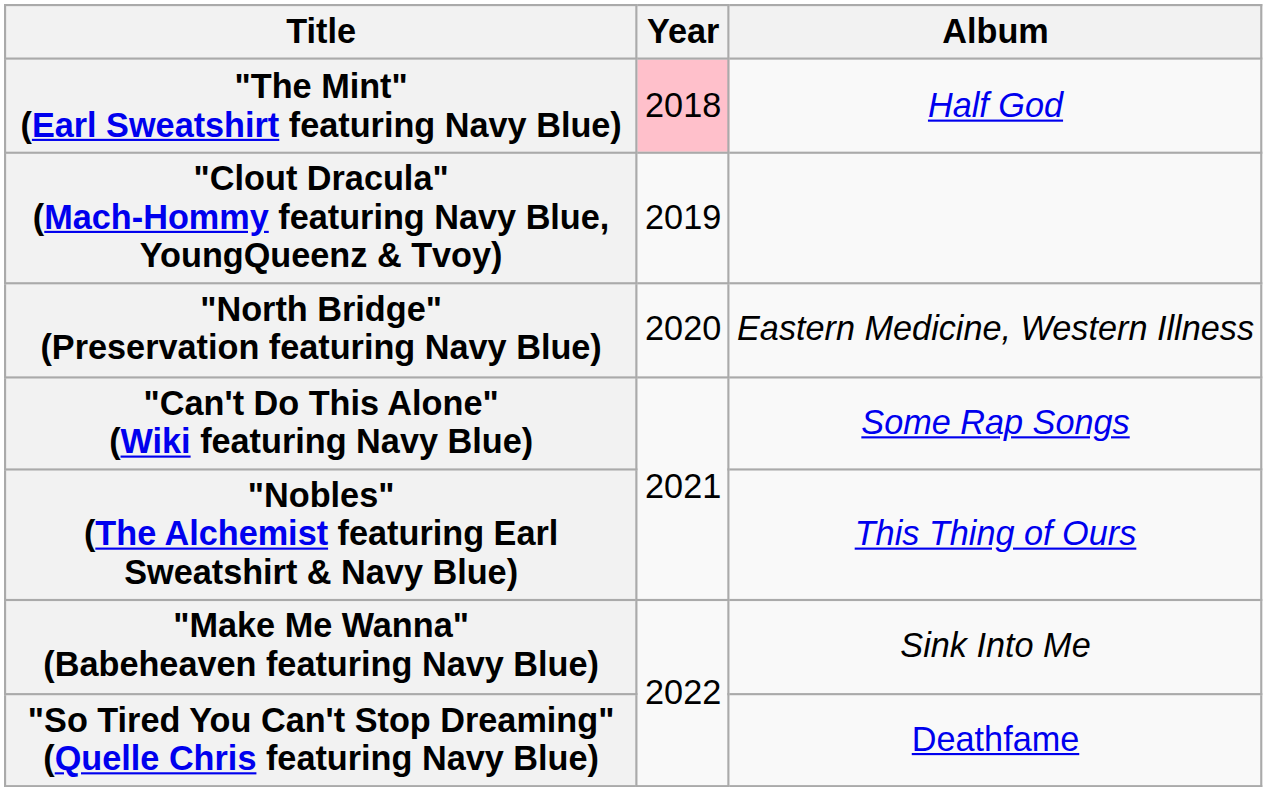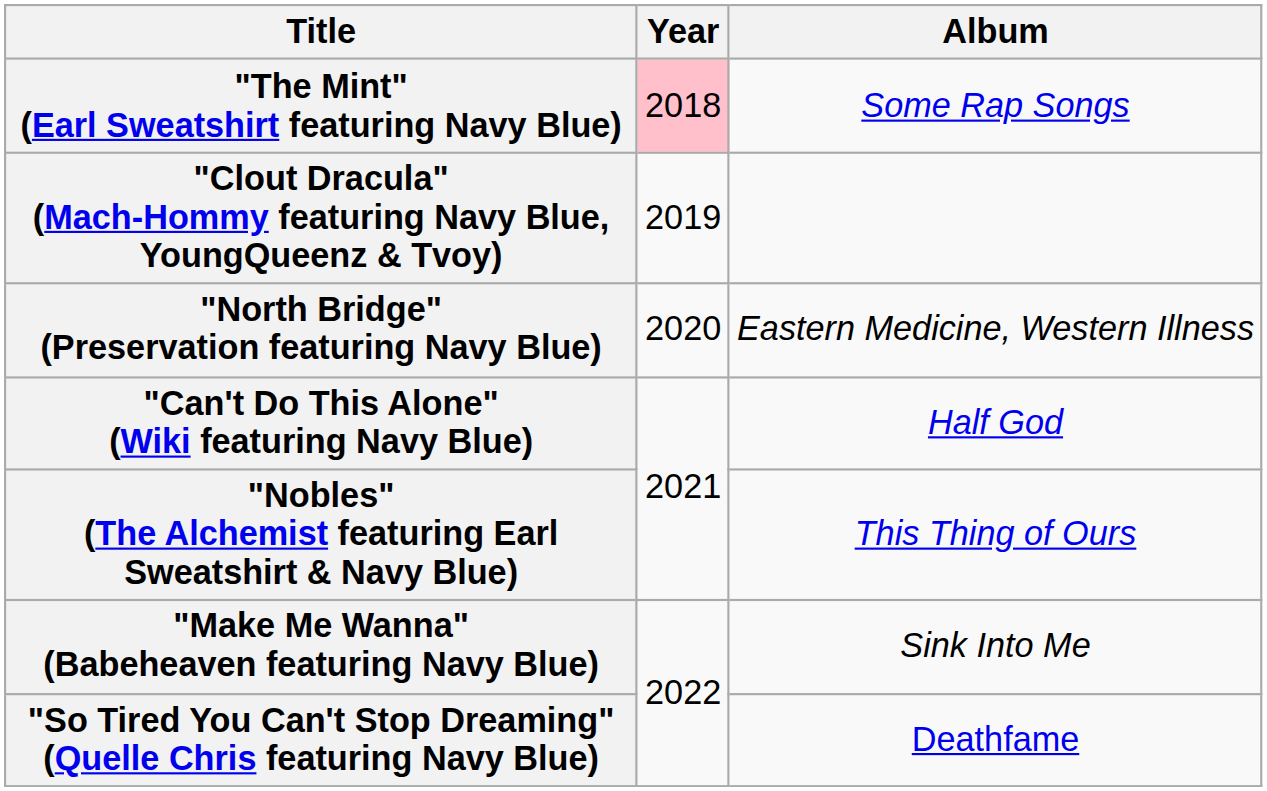 <table class="wikitable plainrowheaders" style="text-align:center;">
 <tr>
 <th scope="col" rowspan="1" style="width:18em;">Title</th>
 <th scope="col" rowspan="1">Year</th>
 <th scope="col" rowspan="1">Album</th>
 </tr>
 <tr>
 <th scope="row">"The Mint"<br><span>(<a href='#'>Earl Sweatshirt</a> featuring Navy Blue)</span></th>
 <td style="background: pink;">2018</td>
-<td><em><a href='#'>Half God</a></em></td>
+<td><em><a href='#'>Some Rap Songs</a></em></td>
 </tr>
 <tr>
 <th scope="row">"Clout Dracula"<br><span>(<a href='#'>Mach-Hommy</a> featuring Navy Blue, YoungQueenz & Tvoy)</span></th>
 <td>2019</td>
 <td></td>
 </tr>
 <tr>
 <th scope="row">"North Bridge"<br><span>(Preservation featuring Navy Blue)</span></th>
 <td>2020</td>
 <td><em>Eastern Medicine, Western Illness</em></td>
 </tr>
 <tr>
 <th scope="row">"Can't Do This Alone"<br><span>(<a href='#'>Wiki</a> featuring Navy Blue)</span></th>
 <td rowspan="2">2021</td>
-<td><em><a href='#'>Some Rap Songs</a></em></td>
+<td><em><a href='#'>Half God</a></em></td>
 </tr>
 <tr>
 <th scope="row">"Nobles"<br><span>(<a href='#'>The Alchemist</a> featuring Earl Sweatshirt & Navy Blue)</span></th>
 <td><em><a href='#'>This Thing of Ours</a></em></td>
 </tr>
 <tr>
 <th scope="row">"Make Me Wanna"<br><span>(Babeheaven featuring Navy Blue)</span></th>
 <td rowspan="2">2022</td>
 <td><em>Sink Into Me</em></td>
 </tr>
 <tr>
 <th scope="row">"So Tired You Can't Stop Dreaming"<br><span>(<a href='#'>Quelle Chris</a> featuring Navy Blue)</span></th>
 <td><a href='#'>Deathfame</a></td>
 </tr>
 </table>
